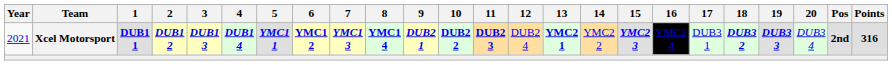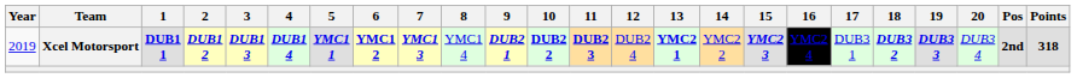 <table class="wikitable" style="text-align:center; font-size:85%">
 <tr>
 <th>Year</th>
 <th>Team</th>
 <th>1</th>
 <th>2</th>
 <th>3</th>
 <th>4</th>
 <th>5</th>
 <th>6</th>
 <th>7</th>
 <th>8</th>
 <th>9</th>
 <th>10</th>
 <th>11</th>
 <th>12</th>
 <th>13</th>
 <th>14</th>
 <th>15</th>
 <th>16</th>
 <th>17</th>
 <th>18</th>
 <th>19</th>
 <th>20</th>
 <th>Pos</th>
 <th>Points</th>
 </tr>
 <tr>
-<td><a href='#'>2021</a></td>
+<td><a href='#'>2019</a></td>
 <th nowrap>Xcel Motorsport</th>
 <td style="background:#DFDFDF;"><strong><a href='#'>DUB1<br>1</a></strong><br></td>
 <td style="background:#FFFFBF;"><strong><em><a href='#'>DUB1<br>2</a></em></strong><br></td>
 <td style="background:#FFFFBF;"><strong><em><a href='#'>DUB1<br>3</a></em></strong><br></td>
 <td style="background:#DFFFDF;"><strong><em><a href='#'>DUB1<br>4</a></em><br></strong></td>
 <td style="background:#DFDFDF;"><strong><em><a href='#'>YMC1<br>1</a></em></strong><br></td>
 <td style="background:#FFFFBF;"><strong><a href='#'>YMC1<br>2</a></strong><br></td>
 <td style="background:#FFFFBF;"><strong><em><a href='#'>YMC1<br>3</a></em></strong><br></td>
-<td style="background:#DFFFDF;"><strong><a href='#'>YMC1<br>4</a><br></strong></td>
+<td style="background:#DFFFDF;"><a href='#'>YMC1<br>4</a><br></td>
 <td style="background:#FFFFBF;"><strong><em><a href='#'>DUB2<br>1</a></em></strong><br></td>
 <td style="background:#DFFFDF;"><strong><a href='#'>DUB2<br>2</a></strong><br></td>
 <td style="background:#FFDF9F;"><strong><a href='#'>DUB2<br>3</a></strong><br></td>
 <td style="background:#FFDF9F;"><a href='#'>DUB2<br>4</a><br></td>
 <td style="background:#DFFFDF;"><strong><a href='#'>YMC2<br>1</a></strong><br></td>
 <td style="background:#FFDF9F;"><a href='#'>YMC2<br>2</a><br></td>
 <td style="background:#DFDFDF;"><strong><em><a href='#'>YMC2<br>3</a></em></strong><br></td>
 <td style="background:#000000;color:white"><a href='#'><span>YMC2<br>4</span></a><br></td>
 <td style="background:#DFFFDF;"><a href='#'>DUB3<br>1</a><br></td>
 <td style="background:#DFFFDF;"><strong><em><a href='#'>DUB3<br>2</a></em></strong><br></td>
 <td style="background:#DFDFDF;"><strong><em><a href='#'>DUB3<br>3</a></em></strong><br></td>
 <td style="background:#DFFFDF;"><em><a href='#'>DUB3<br>4</a></em><br></td>
 <th style="background:#DFDFDF;">2nd</th>
-<th style="background:#DFDFDF;">316</th>
+<th style="background:#DFDFDF;">318</th>
 </tr>
 <tr>
 <th colspan="24"></th>
 </tr>
 </table>
